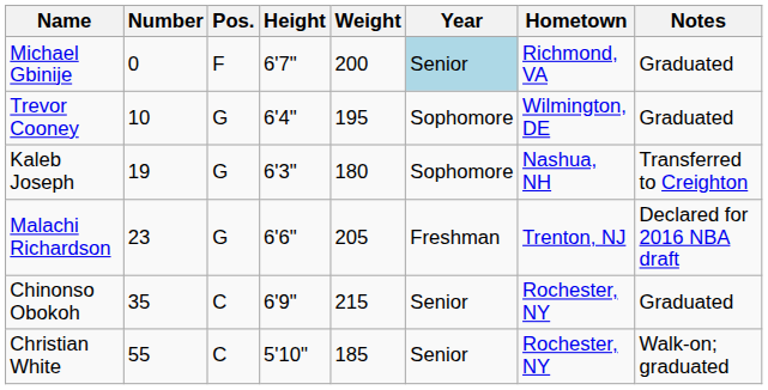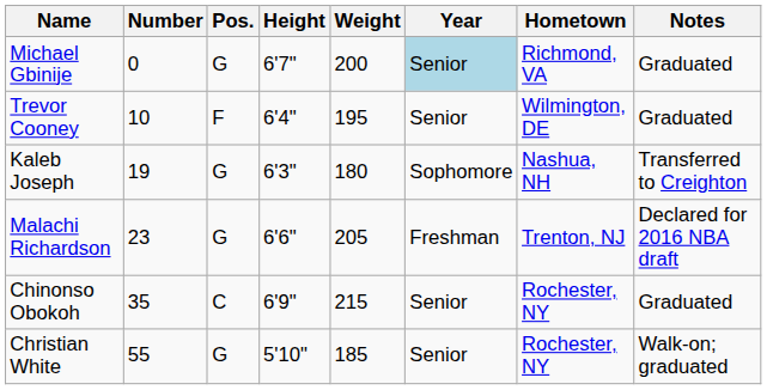 <table class="wikitable sortable" border="1">
 <tr>
 <th>Name</th>
 <th>Number</th>
 <th>Pos.</th>
 <th>Height</th>
 <th>Weight</th>
 <th>Year</th>
 <th>Hometown</th>
 <th class="unsortable">Notes</th>
 </tr>
 <tr>
 <td><a href='#'>Michael Gbinije</a></td>
 <td>0</td>
-<td>F</td>
+<td>G</td>
 <td>6'7"</td>
 <td>200</td>
 <td style="background: lightblue;">Senior</td>
 <td><a href='#'>Richmond, VA</a></td>
 <td>Graduated</td>
 </tr>
 <tr>
 <td><a href='#'>Trevor Cooney</a></td>
 <td>10</td>
-<td>G</td>
+<td>F</td>
 <td>6'4"</td>
 <td>195</td>
-<td>Sophomore</td>
+<td>Senior</td>
 <td><a href='#'>Wilmington, DE</a></td>
 <td>Graduated</td>
 </tr>
 <tr>
 <td>Kaleb Joseph</td>
 <td>19</td>
 <td>G</td>
 <td>6'3"</td>
 <td>180</td>
 <td>Sophomore</td>
 <td><a href='#'>Nashua, NH</a></td>
 <td>Transferred to <a href='#'>Creighton</a></td>
 </tr>
 <tr>
 <td><a href='#'>Malachi Richardson</a></td>
 <td>23</td>
 <td>G</td>
 <td>6'6"</td>
 <td>205</td>
 <td>Freshman</td>
 <td><a href='#'>Trenton, NJ</a></td>
 <td>Declared for <a href='#'>2016 NBA draft</a></td>
 </tr>
 <tr>
 <td>Chinonso Obokoh</td>
 <td>35</td>
 <td>C</td>
 <td>6'9"</td>
 <td>215</td>
 <td>Senior</td>
 <td><a href='#'>Rochester, NY</a></td>
 <td>Graduated</td>
 </tr>
 <tr>
 <td>Christian White</td>
 <td>55</td>
-<td>C</td>
+<td>G</td>
 <td>5'10"</td>
 <td>185</td>
 <td>Senior</td>
 <td><a href='#'>Rochester, NY</a></td>
 <td>Walk-on; graduated</td>
 </tr>
 </table>
